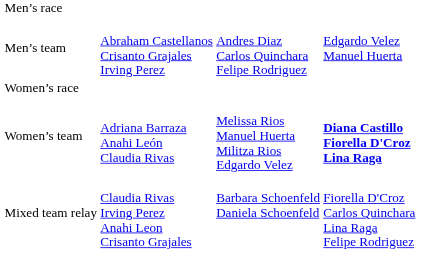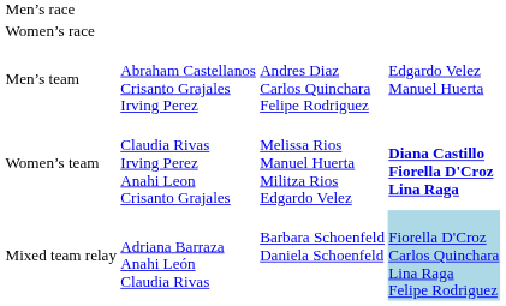 <table>
 <tr>
 <td>Men’s race</td>
+<td></td>
+<td></td>
+<td></td>
+</tr>
+<tr>
+<td>Women’s race</td>
 <td></td>
 <td></td>
 <td></td>
 </tr>
 <tr>
 <td>Men’s team</td>
 <td><br><a href='#'>Abraham Castellanos</a><br><a href='#'>Crisanto Grajales</a><br><a href='#'>Irving Perez</a></td>
 <td><br><a href='#'>Andres Diaz</a><br><a href='#'>Carlos Quinchara</a><br><a href='#'>Felipe Rodriguez</a></td>
 <td valign=top><br><a href='#'>Edgardo Velez</a><br><a href='#'>Manuel Huerta</a></td>
 </tr>
 <tr>
-<td>Women’s race</td>
-<td></td>
-<td></td>
-<td></td>
-</tr>
-<tr>
 <td>Women’s team</td>
-<td><br><a href='#'>Adriana Barraza</a><br><a href='#'>Anahi León</a><br><a href='#'>Claudia Rivas</a></td>
+<td><br><a href='#'>Claudia Rivas</a><br><a href='#'>Irving Perez</a><br><a href='#'>Anahi Leon</a><br><a href='#'>Crisanto Grajales</a></td>
 <td><br><a href='#'>Melissa Rios</a><br><a href='#'>Manuel Huerta</a><br><a href='#'>Militza Rios</a><br><a href='#'>Edgardo Velez</a></td>
 <td><strong><br><a href='#'>Diana Castillo</a><br><a href='#'>Fiorella D'Croz</a><br><a href='#'>Lina Raga</a></strong></td>
 </tr>
 <tr>
 <td>Mixed team relay</td>
-<td><br><a href='#'>Claudia Rivas</a><br><a href='#'>Irving Perez</a><br><a href='#'>Anahi Leon</a><br><a href='#'>Crisanto Grajales</a></td>
+<td><br><a href='#'>Adriana Barraza</a><br><a href='#'>Anahi León</a><br><a href='#'>Claudia Rivas</a></td>
 <td valign=top><br><a href='#'>Barbara Schoenfeld</a><br><a href='#'>Daniela Schoenfeld</a></td>
-<td><br><a href='#'>Fiorella D'Croz</a><br><a href='#'>Carlos Quinchara</a><br><a href='#'>Lina Raga</a><br><a href='#'>Felipe Rodriguez</a></td>
+<td style="background: lightblue;"><br><a href='#'>Fiorella D'Croz</a><br><a href='#'>Carlos Quinchara</a><br><a href='#'>Lina Raga</a><br><a href='#'>Felipe Rodriguez</a></td>
 </tr>
 <tr>
 </tr>
 </table>
